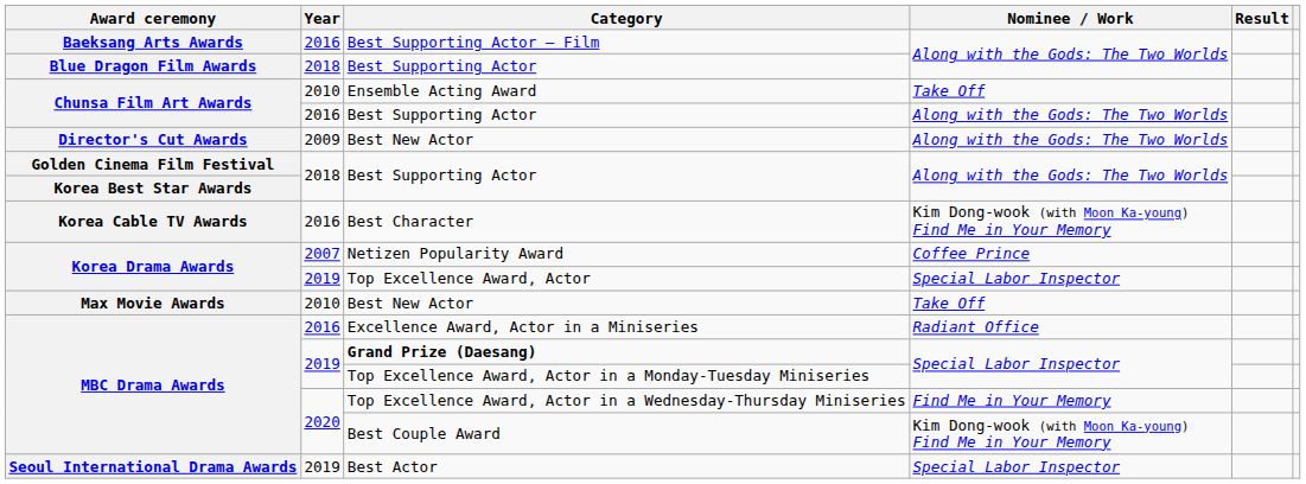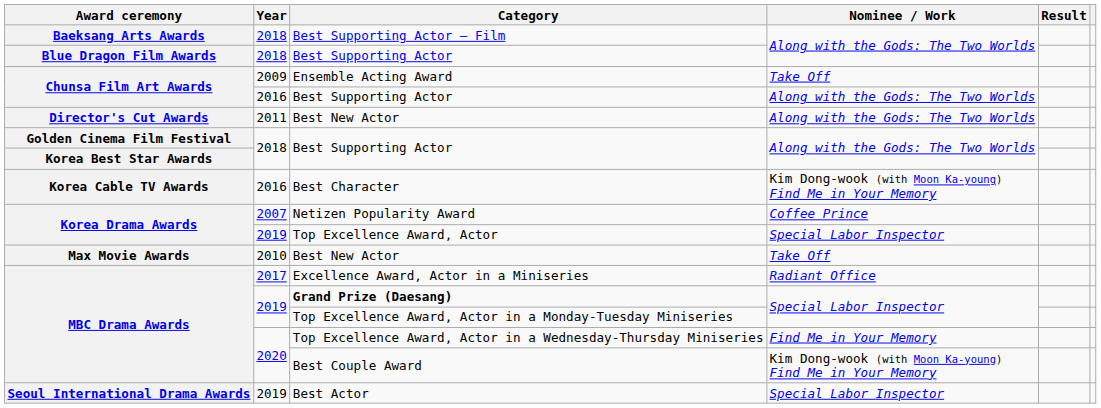 <table class="wikitable plainrowheaders sortable">
 <tr>
 <th scope="col">Award ceremony</th>
 <th scope="col">Year</th>
 <th scope="col">Category</th>
 <th scope="col">Nominee / Work</th>
 <th scope="col">Result</th>
 <th scope="col" class="unsortable"></th>
 </tr>
 <tr>
 <th scope="row"><a href='#'>Baeksang Arts Awards</a></th>
-<td style="text-align:center"><a href='#'>2016</a></td>
+<td style="text-align:center"><a href='#'>2018</a></td>
 <td><a href='#'>Best Supporting Actor – Film</a></td>
 <td rowspan=2><em><a href='#'>Along with the Gods: The Two Worlds</a></em></td>
 <td></td>
 <td style="text-align:center"></td>
 </tr>
 <tr>
 <th scope="row"><a href='#'>Blue Dragon Film Awards</a></th>
 <td style="text-align:center"><a href='#'>2018</a></td>
 <td><a href='#'>Best Supporting Actor</a></td>
 <td></td>
 <td></td>
 </tr>
 <tr>
 <th scope="row" rowspan="2"><a href='#'>Chunsa Film Art Awards</a></th>
-<td style="text-align:center">2010</td>
+<td style="text-align:center">2009</td>
 <td>Ensemble Acting Award</td>
 <td rowspan="1"><em><a href='#'>Take Off</a></em></td>
 <td></td>
 <td style="text-align:center"></td>
 </tr>
 <tr>
 <td style="text-align:center">2016</td>
 <td rowspan="1">Best Supporting Actor</td>
 <td rowspan=1><em><a href='#'>Along with the Gods: The Two Worlds</a></em></td>
 <td></td>
 <td style="text-align:center"></td>
 </tr>
 <tr>
 <th scope="row"><a href='#'>Director's Cut Awards</a></th>
-<td style="text-align:center">2009</td>
+<td style="text-align:center">2011</td>
 <td rowspan=1>Best New Actor</td>
 <td rowspan=1><em><a href='#'>Along with the Gods: The Two Worlds</a></em></td>
 <td></td>
 <td style="text-align:center"></td>
 </tr>
 <tr>
 <th scope="row">Golden Cinema Film Festival</th>
 <td style="text-align:center" rowspan="2">2018</td>
 <td rowspan="2">Best Supporting Actor</td>
 <td rowspan=2><em><a href='#'>Along with the Gods: The Two Worlds</a></em></td>
 <td></td>
 <td style="text-align:center"></td>
 </tr>
 <tr>
 <th scope="row">Korea Best Star Awards</th>
 <td></td>
 <td style="text-align:center"></td>
 </tr>
 <tr>
 <th scope="row">Korea Cable TV Awards</th>
 <td style="text-align:center">2016</td>
 <td>Best Character</td>
 <td>Kim Dong-wook <small>(with <a href='#'>Moon Ka-young</a>)</small><br><em><a href='#'>Find Me in Your Memory</a></em></td>
 <td></td>
 <td style="text-align:center"></td>
 </tr>
 <tr>
 <th scope="row" rowspan="2"><a href='#'>Korea Drama Awards</a></th>
 <td style="text-align:center"><a href='#'>2007</a></td>
 <td>Netizen Popularity Award</td>
 <td><em><a href='#'>Coffee Prince</a></em></td>
 <td></td>
 <td style="text-align:center"></td>
 </tr>
 <tr>
 <td style="text-align:center"><a href='#'>2019</a></td>
 <td>Top Excellence Award, Actor</td>
 <td><em><a href='#'>Special Labor Inspector</a></em></td>
 <td></td>
 <td style="text-align:center"></td>
 </tr>
 <tr>
 <th scope="row">Max Movie Awards</th>
 <td style="text-align:center">2010</td>
 <td rowspan="1">Best New Actor</td>
 <td rowspan="1"><em><a href='#'>Take Off</a></em></td>
 <td></td>
 <td style="text-align:center"></td>
 </tr>
 <tr>
 <th rowspan="5" scope="row"><a href='#'>MBC Drama Awards</a></th>
-<td style="text-align:center"><a href='#'>2016</a></td>
+<td style="text-align:center"><a href='#'>2017</a></td>
 <td>Excellence Award, Actor in a Miniseries</td>
 <td><em><a href='#'>Radiant Office</a></em></td>
 <td></td>
 <td style="text-align:center"></td>
 </tr>
 <tr>
 <td rowspan="2" style="text-align:center"><a href='#'>2019</a></td>
 <td><strong>Grand Prize (Daesang)</strong></td>
 <td rowspan="2"><em><a href='#'>Special Labor Inspector</a></em></td>
 <td></td>
 <td style="text-align:center"></td>
 </tr>
 <tr>
 <td>Top Excellence Award, Actor in a Monday-Tuesday Miniseries</td>
 <td></td>
 <td style="text-align:center"></td>
 </tr>
 <tr>
 <td rowspan="2" style="text-align:center"><a href='#'>2020</a></td>
 <td>Top Excellence Award, Actor in a Wednesday-Thursday Miniseries</td>
 <td rowspan="1"><em><a href='#'>Find Me in Your Memory</a></em></td>
 <td></td>
 <td></td>
 </tr>
 <tr>
 <td>Best Couple Award</td>
 <td>Kim Dong-wook <small>(with <a href='#'>Moon Ka-young</a>)</small><br><em><a href='#'>Find Me in Your Memory</a></em></td>
 <td></td>
 <td style="text-align:center"></td>
 </tr>
 <tr>
 <th scope="row"><a href='#'>Seoul International Drama Awards</a></th>
 <td style="text-align:center">2019</td>
 <td>Best Actor</td>
 <td rowspan="1"><em><a href='#'>Special Labor Inspector</a></em></td>
 <td></td>
 <td style="text-align:center"></td>
 </tr>
 </table>
